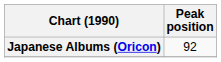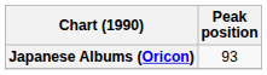 <table class="wikitable sortable plainrowheaders">
 <tr>
 <th scope="col">Chart (1990)</th>
 <th scope="col">Peak<br>position</th>
 </tr>
 <tr>
 <th scope="row">Japanese Albums (<a href='#'>Oricon</a>)</th>
-<td align="center">92</td>
+<td align="center">93</td>
 </tr>
 <tr>
 </tr>
 <tr>
 </tr>
 </table>
